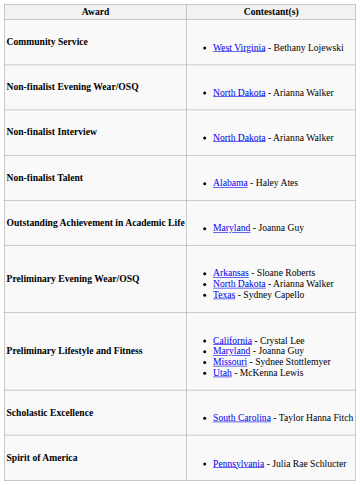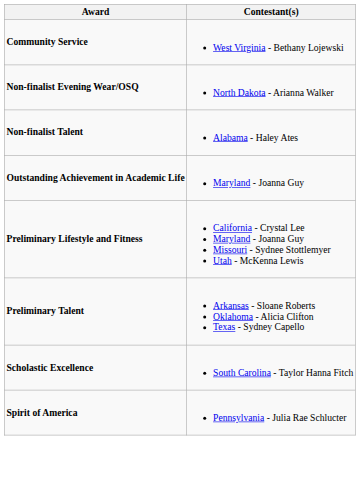 <table class="wikitable">
 <tr>
 <th>Award</th>
 <th>Contestant(s)</th>
 </tr>
 <tr>
 <td><strong>Community Service</strong></td>
 <td><br><ul><li> <a href='#'>West Virginia</a> - Bethany Lojewski</li></ul></td>
 </tr>
 <tr>
 <td><strong>Non-finalist Evening Wear/OSQ</strong></td>
 <td><br><ul><li> <a href='#'>North Dakota</a> - Arianna Walker</li></ul></td>
 </tr>
 <tr>
-<td><strong>Non-finalist Interview</strong></td>
-<td><br><ul><li> <a href='#'>North Dakota</a> - Arianna Walker</li></ul></td>
-</tr>
-<tr>
 <td><strong>Non-finalist Talent</strong></td>
 <td><br><ul><li> <a href='#'>Alabama</a> - Haley Ates</li></ul></td>
 </tr>
 <tr>
 <td><strong>Outstanding Achievement in Academic Life</strong></td>
 <td><br><ul><li> <a href='#'>Maryland</a> - Joanna Guy</li></ul></td>
 </tr>
 <tr>
-<td><strong>Preliminary Evening Wear/OSQ</strong></td>
-<td><br><ul><li> <a href='#'>Arkansas</a> - Sloane Roberts</li><li> <a href='#'>North Dakota</a> - Arianna Walker</li><li> <a href='#'>Texas</a> - Sydney Capello</li></ul></td>
+<td><strong>Preliminary Lifestyle and Fitness</strong></td>
+<td><br><ul><li> <a href='#'>California</a> - Crystal Lee</li><li> <a href='#'>Maryland</a> - Joanna Guy</li><li> <a href='#'>Missouri</a> - Sydnee Stottlemyer</li><li> <a href='#'>Utah</a> - McKenna Lewis</li></ul></td>
 </tr>
 <tr>
-<td><strong>Preliminary Lifestyle and Fitness</strong></td>
-<td><br><ul><li> <a href='#'>California</a> - Crystal Lee</li><li> <a href='#'>Maryland</a> - Joanna Guy</li><li> <a href='#'>Missouri</a> - Sydnee Stottlemyer</li><li> <a href='#'>Utah</a> - McKenna Lewis</li></ul></td>
+<td><strong>Preliminary Talent</strong></td>
+<td><br><ul><li> <a href='#'>Arkansas</a> - Sloane Roberts</li><li> <a href='#'>Oklahoma</a> - Alicia Clifton</li><li> <a href='#'>Texas</a> - Sydney Capello</li></ul></td>
 </tr>
 <tr>
 <td><strong>Scholastic Excellence</strong></td>
 <td><br><ul><li> <a href='#'>South Carolina</a> - Taylor Hanna Fitch</li></ul></td>
 </tr>
 <tr>
 <td><strong>Spirit of America</strong></td>
 <td><br><ul><li> <a href='#'>Pennsylvania</a> - Julia Rae Schlucter</li></ul></td>
 </tr>
 </table>
